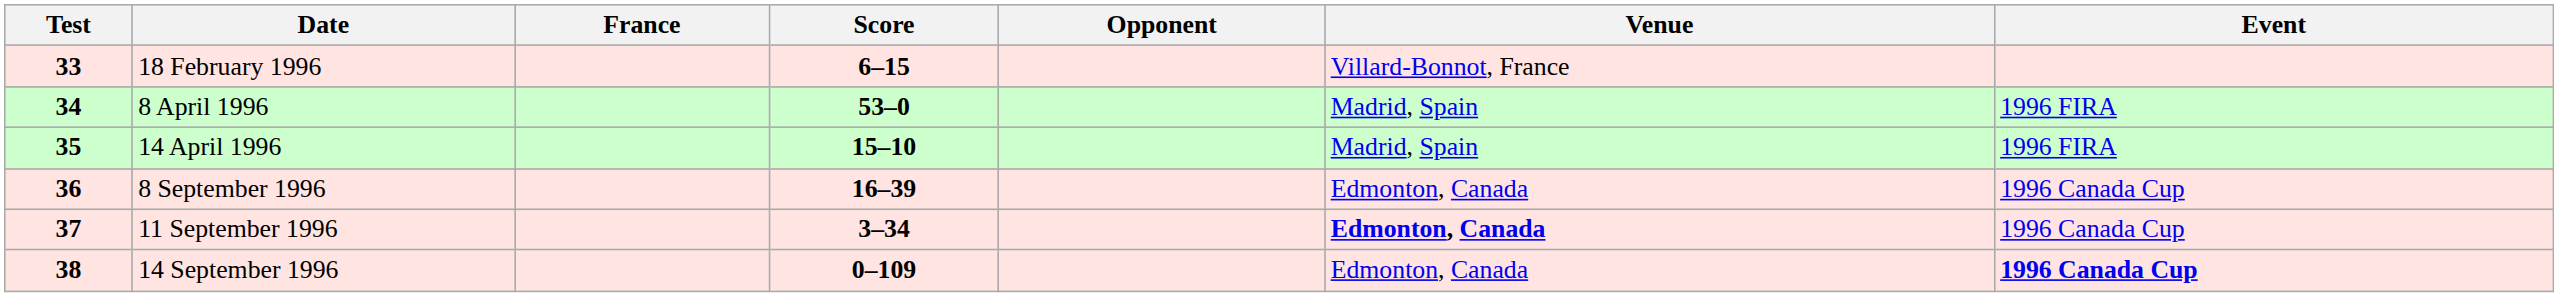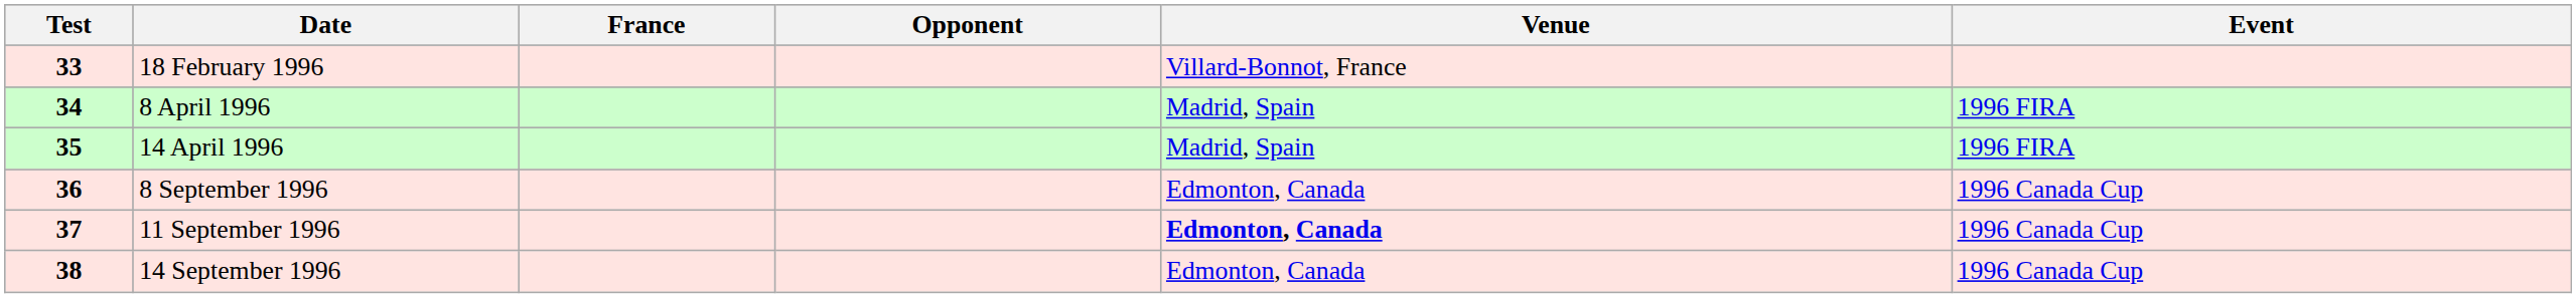 <table class="wikitable sortable" style="width:100%">
 <tr>
 <th style="width:5%">Test</th>
 <th style="width:15%">Date</th>
 <th style="width:10%">France</th>
-<th style="width:9%">Score</th>
 <th>Opponent</th>
 <th>Venue</th>
 <th>Event</th>
 </tr>
 <tr bgcolor=FFE4E1>
 <td align=center><strong>33</strong></td>
 <td>18 February 1996</td>
 <td></td>
-<td align=center><strong>6–15</strong></td>
 <td></td>
 <td><a href='#'>Villard-Bonnot</a>, France</td>
 <td></td>
 </tr>
 <tr bgcolor=#ccffcc>
 <td align=center><strong>34</strong></td>
 <td>8 April 1996</td>
 <td></td>
-<td align=center><strong>53–0</strong></td>
 <td></td>
 <td><a href='#'>Madrid</a>, <a href='#'>Spain</a></td>
 <td><a href='#'>1996 FIRA</a></td>
 </tr>
 <tr bgcolor=#ccffcc>
 <td align=center><strong>35</strong></td>
 <td>14 April 1996</td>
 <td></td>
-<td align=center><strong>15–10</strong></td>
 <td></td>
 <td><a href='#'>Madrid</a>, <a href='#'>Spain</a></td>
 <td><a href='#'>1996 FIRA</a></td>
 </tr>
 <tr bgcolor=FFE4E1>
 <td align=center><strong>36</strong></td>
 <td>8 September 1996</td>
 <td></td>
-<td align=center><strong>16–39</strong></td>
 <td></td>
 <td><a href='#'>Edmonton</a>, <a href='#'>Canada</a></td>
 <td><a href='#'>1996 Canada Cup</a></td>
 </tr>
 <tr bgcolor=FFE4E1>
 <td align=center><strong>37</strong></td>
 <td>11 September 1996</td>
 <td></td>
-<td align=center><strong>3–34</strong></td>
 <td></td>
 <td><strong><a href='#'>Edmonton</a>, <a href='#'>Canada</a></strong></td>
 <td><a href='#'>1996 Canada Cup</a></td>
 </tr>
 <tr bgcolor=FFE4E1>
 <td align=center><strong>38</strong></td>
 <td>14 September 1996</td>
 <td></td>
-<td align=center><strong>0–109</strong></td>
 <td></td>
 <td><a href='#'>Edmonton</a>, <a href='#'>Canada</a></td>
-<td><strong><a href='#'>1996 Canada Cup</a></strong></td>
+<td><a href='#'>1996 Canada Cup</a></td>
 </tr>
 </table>
